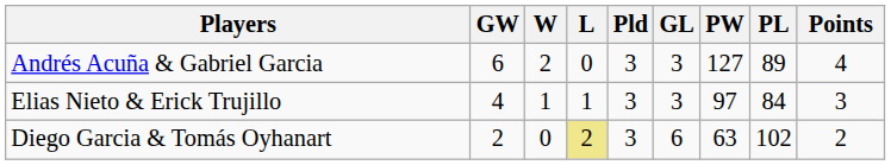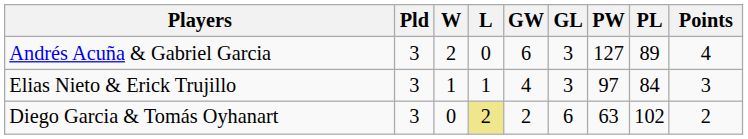 <table class=wikitable style="text-align:center">
 <tr>
 <th width=300>Players</th>
-<th width=20>GW</th>
+<th width=20>Pld</th>
 <th width=20>W</th>
 <th width=20>L</th>
-<th width=20>Pld</th>
+<th width=20>GW</th>
 <th width=20>GL</th>
 <th width=20>PW</th>
 <th width=20>PL</th>
 <th width=50>Points</th>
 </tr>
 <tr>
 <td align=left> <a href='#'>Andrés Acuña</a> & Gabriel Garcia</td>
-<td>6</td>
+<td>3</td>
 <td>2</td>
 <td>0</td>
-<td>3</td>
+<td>6</td>
 <td>3</td>
 <td>127</td>
 <td>89</td>
 <td>4</td>
 </tr>
 <tr>
 <td align=left> Elias Nieto & Erick Trujillo</td>
-<td>4</td>
+<td>3</td>
 <td>1</td>
 <td>1</td>
-<td>3</td>
+<td>4</td>
 <td>3</td>
 <td>97</td>
 <td>84</td>
 <td>3</td>
 </tr>
 <tr>
 <td align=left> Diego Garcia & Tomás Oyhanart</td>
-<td>2</td>
+<td>3</td>
 <td>0</td>
 <td style="background: khaki;">2</td>
-<td>3</td>
+<td>2</td>
 <td>6</td>
 <td>63</td>
 <td>102</td>
 <td>2</td>
 </tr>
 </table>
